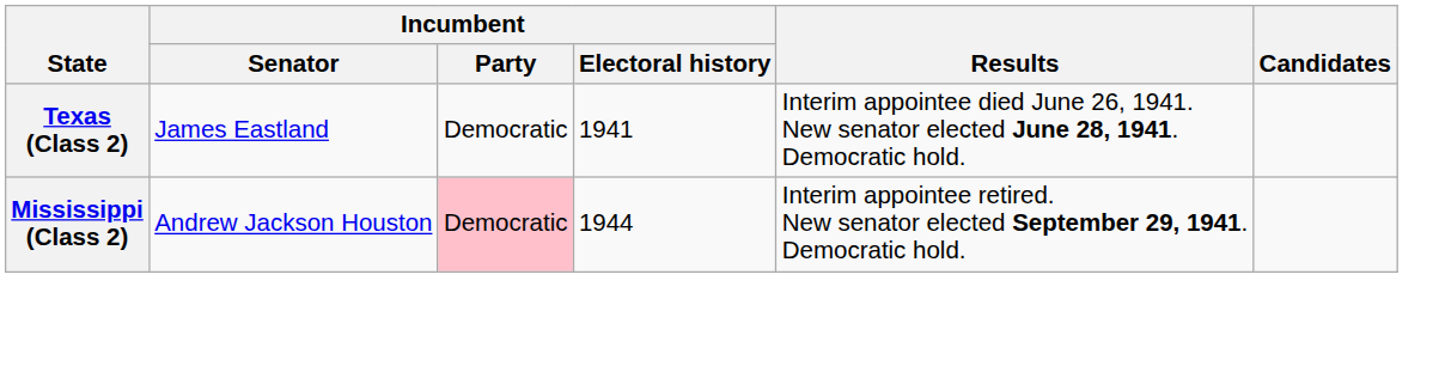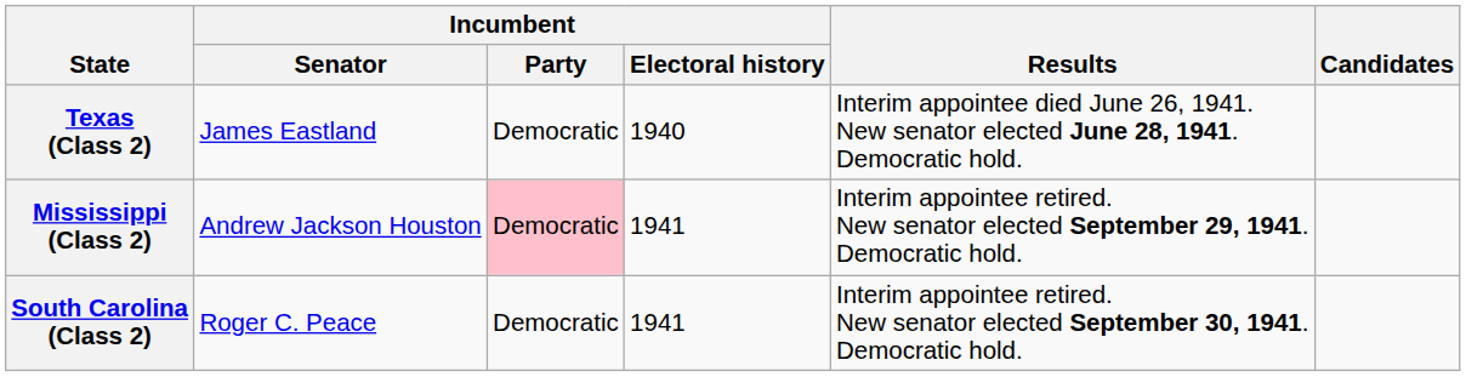 <table class=wikitable>
 <tr valign=bottom>
 <th rowspan=2>State</th>
 <th colspan=3>Incumbent</th>
 <th rowspan=2>Results</th>
 <th rowspan=2>Candidates</th>
 </tr>
 <tr>
 <th>Senator</th>
 <th>Party</th>
 <th>Electoral history</th>
 </tr>
 <tr>
 <th><a href='#'>Texas</a><br>(Class 2)</th>
 <td><a href='#'>James Eastland</a></td>
 <td>Democratic</td>
-<td>1941 </td>
+<td>1940 </td>
 <td>Interim appointee died June 26, 1941.<br>New senator elected <strong>June 28, 1941</strong>.<br>Democratic hold.</td>
 <td nowrap></td>
 </tr>
 <tr>
 <th><a href='#'>Mississippi</a><br>(Class 2)</th>
 <td><a href='#'>Andrew Jackson Houston</a></td>
 <td style="background: pink;">Democratic</td>
-<td>1944 </td>
+<td>1941 </td>
 <td>Interim appointee retired.<br>New senator elected <strong>September 29, 1941</strong>.<br>Democratic hold.</td>
 <td nowrap></td>
 </tr>
+<tr>
+<th><a href='#'>South Carolina</a><br>(Class 2)</th>
+<td><a href='#'>Roger C. Peace</a></td>
+<td>Democratic</td>
+<td>1941 </td>
+<td>Interim appointee retired.<br>New senator elected <strong>September 30, 1941</strong>.<br>Democratic hold.</td>
+<td nowrap></td>
+</tr>
 </table>
